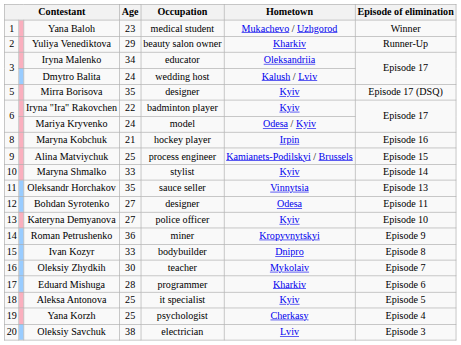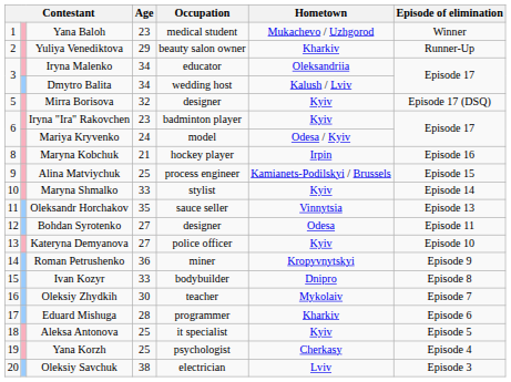 <table class="wikitable" style="text-align:center" style="width:80%;">
 <tr>
 <th colspan="3">Contestant</th>
 <th>Age</th>
 <th>Occupation</th>
 <th>Hometown</th>
 <th>Episode of elimination</th>
 </tr>
 <tr>
 <td rowspan="1">1</td>
 <td style="background:#faafbe"></td>
 <td>Yana Baloh</td>
 <td>23</td>
 <td>medical student</td>
 <td><a href='#'>Mukachevo</a> / <a href='#'>Uzhgorod</a></td>
 <td rowspan="1">Winner</td>
 </tr>
 <tr>
 <td>2</td>
 <td style="background:#faafbe"></td>
 <td>Yuliya Venediktova</td>
 <td>29</td>
 <td>beauty salon owner</td>
 <td><a href='#'>Kharkiv</a></td>
 <td>Runner-Up</td>
 </tr>
 <tr>
 <td rowspan="2">3</td>
 <td style="background:#faafbe"></td>
 <td>Iryna Malenko</td>
 <td>34</td>
 <td>educator</td>
 <td><a href='#'>Oleksandriia</a></td>
 <td rowspan="2">Episode 17</td>
 </tr>
 <tr>
 <td style="background:#9cf;"></td>
 <td>Dmytro Balita</td>
-<td>24</td>
+<td>34</td>
 <td>wedding host</td>
 <td><a href='#'>Kalush</a> / <a href='#'>Lviv</a></td>
 </tr>
 <tr>
 <td>5</td>
 <td style="background:#faafbe"></td>
 <td>Mirra Borisova</td>
-<td>35</td>
+<td>32</td>
 <td>designer</td>
 <td><a href='#'>Kyiv</a></td>
 <td>Episode 17 (DSQ)</td>
 </tr>
 <tr>
 <td rowspan="2">6</td>
 <td style="background:#faafbe"></td>
 <td>Iryna "Ira" Rakovchen</td>
-<td>22</td>
+<td>23</td>
 <td>badminton player</td>
 <td><a href='#'>Kyiv</a></td>
 <td rowspan="2">Episode 17</td>
 </tr>
 <tr>
 <td style="background:#faafbe"></td>
 <td>Mariya Kryvenko</td>
 <td>24</td>
 <td>model</td>
 <td><a href='#'>Odesa</a> / <a href='#'>Kyiv</a></td>
 </tr>
 <tr>
 <td>8</td>
 <td style="background:#faafbe"></td>
 <td>Maryna Kobchuk</td>
 <td>21</td>
 <td>hockey player</td>
 <td><a href='#'>Irpin</a></td>
 <td>Episode 16</td>
 </tr>
 <tr>
 <td>9</td>
 <td style="background:#faafbe"></td>
 <td>Alina Matviychuk</td>
 <td>25</td>
 <td>process engineer</td>
 <td><a href='#'>Kamianets-Podilskyi</a> / <a href='#'>Brussels</a></td>
 <td>Episode 15</td>
 </tr>
 <tr>
 <td>10</td>
 <td style="background:#faafbe"></td>
 <td>Maryna Shmalko</td>
 <td>33</td>
 <td>stylist</td>
 <td><a href='#'>Kyiv</a></td>
 <td>Episode 14</td>
 </tr>
 <tr>
 <td>11</td>
 <td style="background:#9cf;"></td>
 <td>Oleksandr Horchakov</td>
 <td>35</td>
 <td>sauce seller</td>
 <td><a href='#'>Vinnytsia</a></td>
 <td>Episode 13</td>
 </tr>
 <tr>
 <td>12</td>
 <td style="background:#9cf;"></td>
 <td>Bohdan Syrotenko</td>
 <td>27</td>
 <td>designer</td>
 <td><a href='#'>Odesa</a></td>
 <td>Episode 11</td>
 </tr>
 <tr>
 <td>13</td>
 <td style="background:#faafbe"></td>
 <td>Kateryna Demyanova</td>
 <td>27</td>
 <td>police officer</td>
 <td><a href='#'>Kyiv</a></td>
 <td>Episode 10</td>
 </tr>
 <tr>
 <td>14</td>
 <td style="background:#9cf;"></td>
 <td>Roman Petrushenko</td>
 <td>36</td>
 <td>miner</td>
 <td><a href='#'>Kropyvnytskyi</a></td>
 <td>Episode 9</td>
 </tr>
 <tr>
 <td>15</td>
 <td style="background:#9cf;"></td>
 <td>Ivan Kozyr</td>
 <td>33</td>
 <td>bodybuilder</td>
 <td><a href='#'>Dnipro</a></td>
 <td>Episode 8</td>
 </tr>
 <tr>
 <td>16</td>
 <td style="background:#9cf;"></td>
 <td>Oleksiy Zhydkih</td>
 <td>30</td>
 <td>teacher</td>
 <td><a href='#'>Mykolaiv</a></td>
 <td>Episode 7</td>
 </tr>
 <tr>
 <td>17</td>
 <td style="background:#9cf;"></td>
 <td>Eduard Mishuga</td>
 <td>28</td>
 <td>programmer</td>
 <td><a href='#'>Kharkiv</a></td>
 <td>Episode 6</td>
 </tr>
 <tr>
 <td>18</td>
 <td style="background:#faafbe"></td>
 <td>Aleksa Antonova</td>
 <td>25</td>
 <td>it specialist</td>
 <td><a href='#'>Kyiv</a></td>
 <td>Episode 5</td>
 </tr>
 <tr>
 <td>19</td>
 <td style="background:#faafbe"></td>
 <td>Yana Korzh</td>
 <td>25</td>
 <td>psychologist</td>
 <td><a href='#'>Cherkasy</a></td>
 <td>Episode 4</td>
 </tr>
 <tr>
 <td>20</td>
 <td style="background:#9cf;"></td>
 <td>Oleksiy Savchuk</td>
 <td>38</td>
 <td>electrician</td>
 <td><a href='#'>Lviv</a></td>
 <td>Episode 3</td>
 </tr>
 </table>
